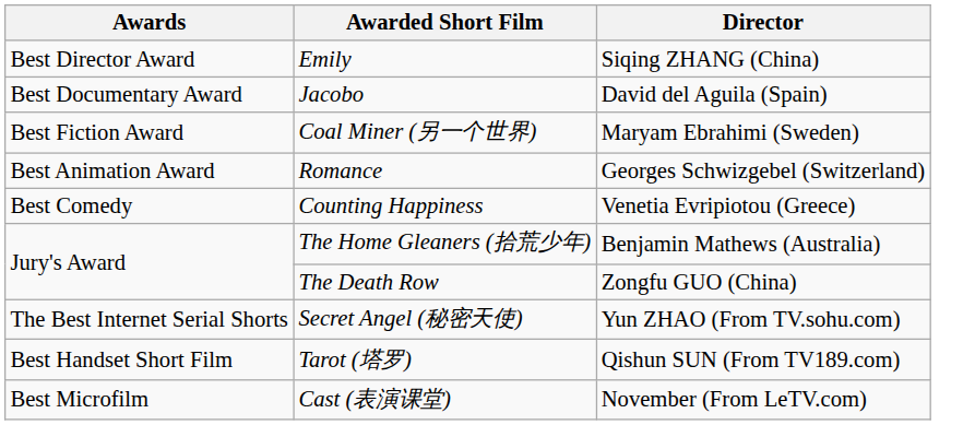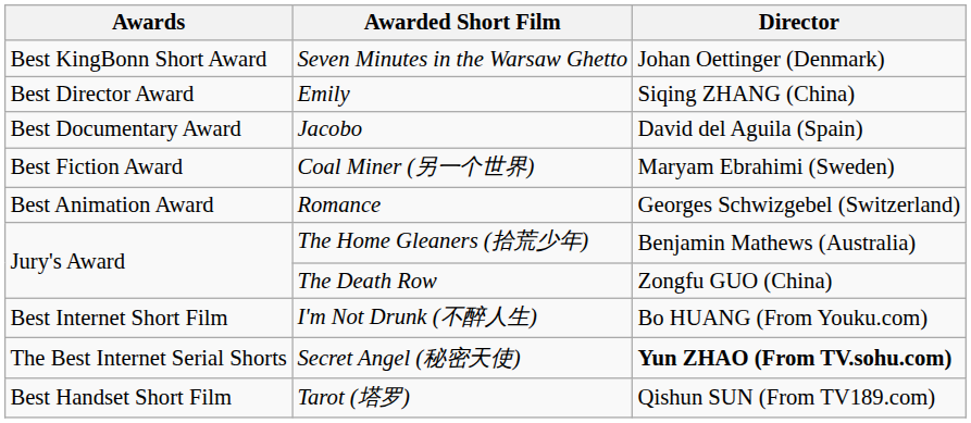 <table class="wikitable">
 <tr>
 <th>Awards</th>
 <th>Awarded Short Film</th>
 <th>Director</th>
+</tr>
+<tr>
+<td>Best KingBonn Short Award</td>
+<td><em>Seven Minutes in the Warsaw Ghetto</em></td>
+<td>Johan Oettinger (Denmark)</td>
 </tr>
 <tr>
 <td>Best Director Award</td>
 <td><em>Emily</em></td>
 <td>Siqing ZHANG (China)</td>
 </tr>
 <tr>
 <td>Best Documentary Award</td>
 <td><em>Jacobo</em></td>
 <td>David del Aguila (Spain)</td>
 </tr>
 <tr>
 <td>Best Fiction Award</td>
 <td><em>Coal Miner (另一个世界)</em></td>
 <td>Maryam Ebrahimi (Sweden)</td>
 </tr>
 <tr>
 <td>Best Animation Award</td>
 <td><em>Romance</em></td>
 <td>Georges Schwizgebel (Switzerland)</td>
 </tr>
 <tr>
-<td>Best Comedy</td>
-<td><em>Counting Happiness</em></td>
-<td>Venetia Evripiotou (Greece)</td>
-</tr>
-<tr>
 <td rowspan="2">Jury's Award</td>
 <td><em>The Home Gleaners (拾荒少年)</em></td>
 <td>Benjamin Mathews (Australia)</td>
 </tr>
 <tr>
 <td><em>The Death Row</em></td>
 <td>Zongfu GUO (China)</td>
 </tr>
 <tr>
+<td>Best Internet Short Film</td>
+<td><em>I'm Not Drunk (不醉人生)</em></td>
+<td>Bo HUANG (From Youku.com)</td>
+</tr>
+<tr>
 <td>The Best Internet Serial Shorts</td>
 <td><em>Secret Angel (秘密天使)</em></td>
-<td>Yun ZHAO (From TV.sohu.com)</td>
+<td><strong>Yun ZHAO (From TV.sohu.com)</strong></td>
 </tr>
 <tr>
 <td>Best Handset Short Film</td>
 <td><em>Tarot (塔罗)</em></td>
 <td>Qishun SUN (From TV189.com)</td>
 </tr>
-<tr>
-<td>Best Microfilm</td>
-<td><em>Cast (表演课堂)</em></td>
-<td>November (From LeTV.com)</td>
-</tr>
 </table>
